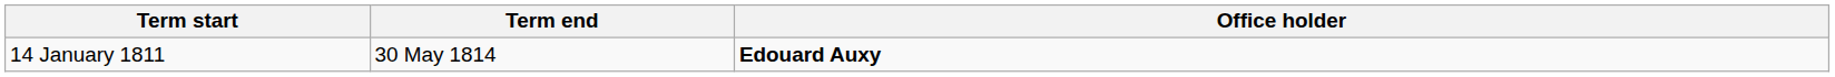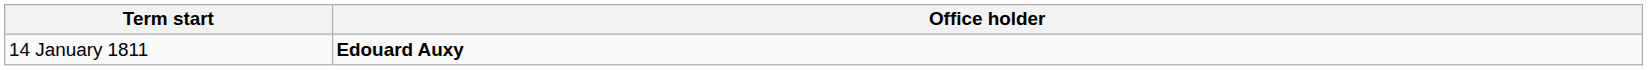 <table class="wikitable" style="width: 70%;">
 <tr>
 <th align="left" style="width: 20%;">Term start</th>
-<th align="left" style="width: 20%;">Term end</th>
 <th align="left">Office holder</th>
 </tr>
 <tr valign="top">
 <td>14 January 1811</td>
-<td>30 May 1814</td>
 <td><strong>Edouard Auxy</strong></td>
 </tr>
 </table>
